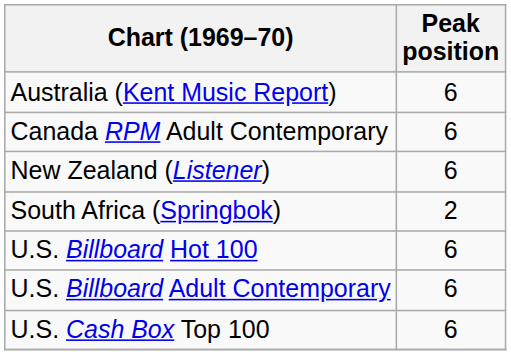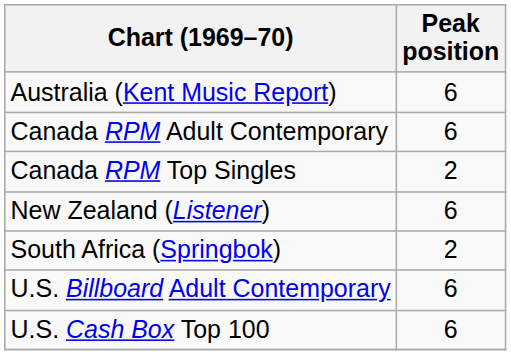 <table class="wikitable sortable">
 <tr>
 <th>Chart (1969–70)</th>
 <th>Peak<br>position</th>
 </tr>
 <tr>
 <td>Australia (<a href='#'>Kent Music Report</a>)</td>
 <td style="text-align:center;">6</td>
 </tr>
 <tr>
 <td>Canada <em><a href='#'>RPM</a></em> Adult Contemporary</td>
 <td style="text-align:center;">6</td>
 </tr>
 <tr>
+<td>Canada <em><a href='#'>RPM</a></em> Top Singles</td>
+<td style="text-align:center;">2</td>
+</tr>
+<tr>
 <td>New Zealand (<em><a href='#'>Listener</a></em>)</td>
 <td style="text-align:center;">6</td>
 </tr>
 <tr>
 <td>South Africa (<a href='#'>Springbok</a>)</td>
 <td align="center">2</td>
-</tr>
-<tr>
-<td>U.S. <em><a href='#'>Billboard</a></em> <a href='#'>Hot 100</a></td>
-<td style="text-align:center;">6</td>
 </tr>
 <tr>
 <td>U.S. <em><a href='#'>Billboard</a></em> <a href='#'>Adult Contemporary</a></td>
 <td style="text-align:center;">6</td>
 </tr>
 <tr>
 <td>U.S. <a href='#'><em>Cash Box</em></a> Top 100</td>
 <td align="center">6</td>
 </tr>
 <tr>
 </tr>
 </table>
